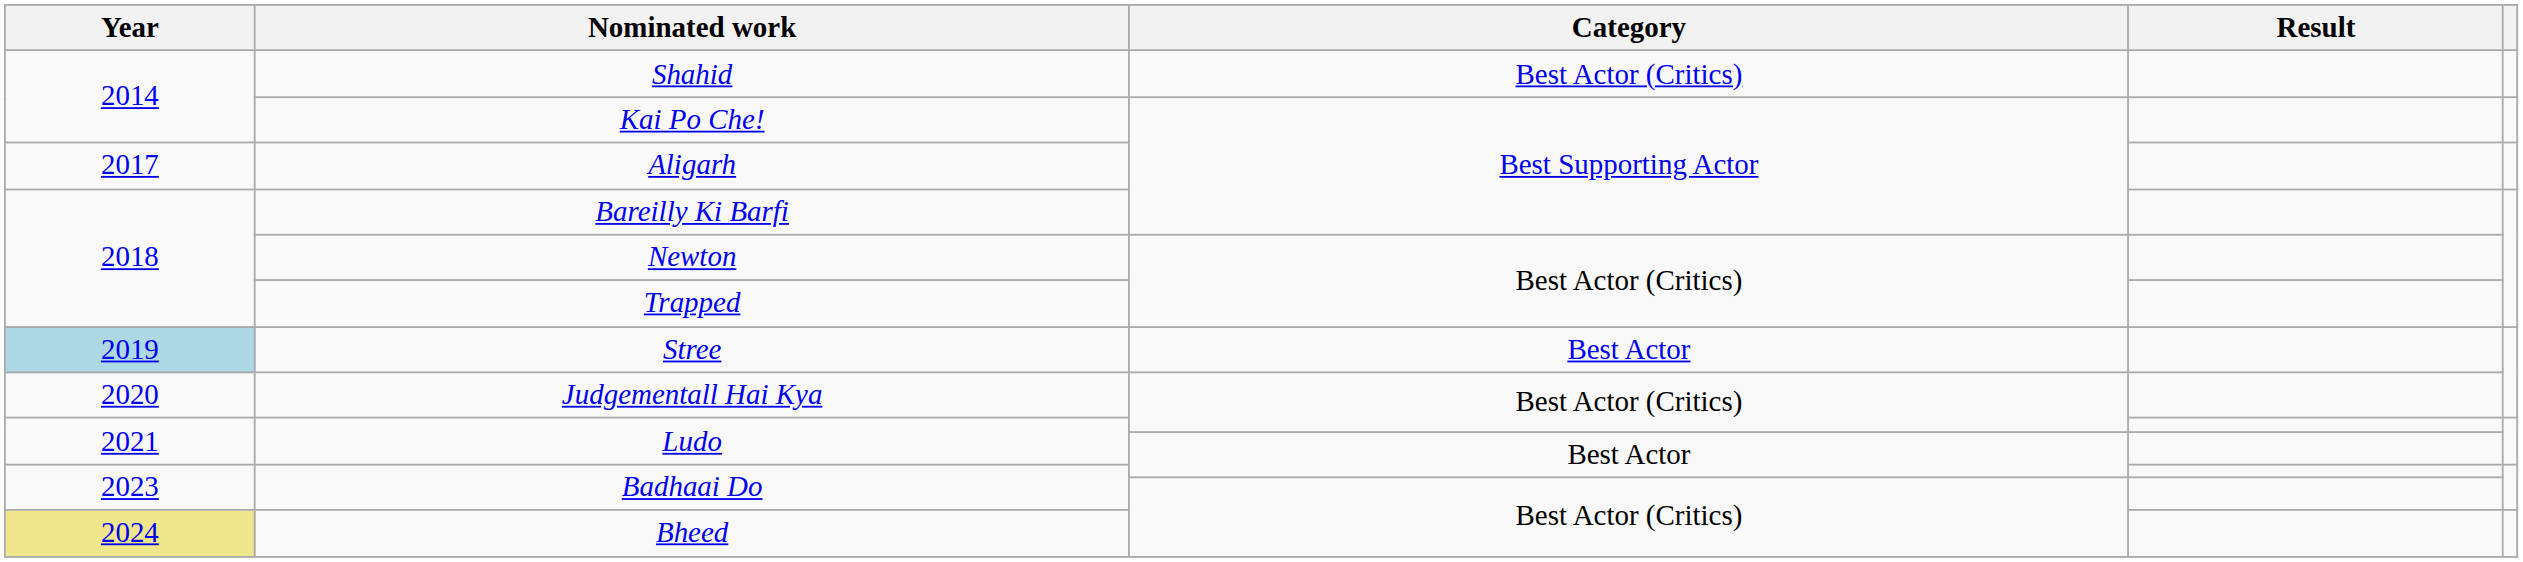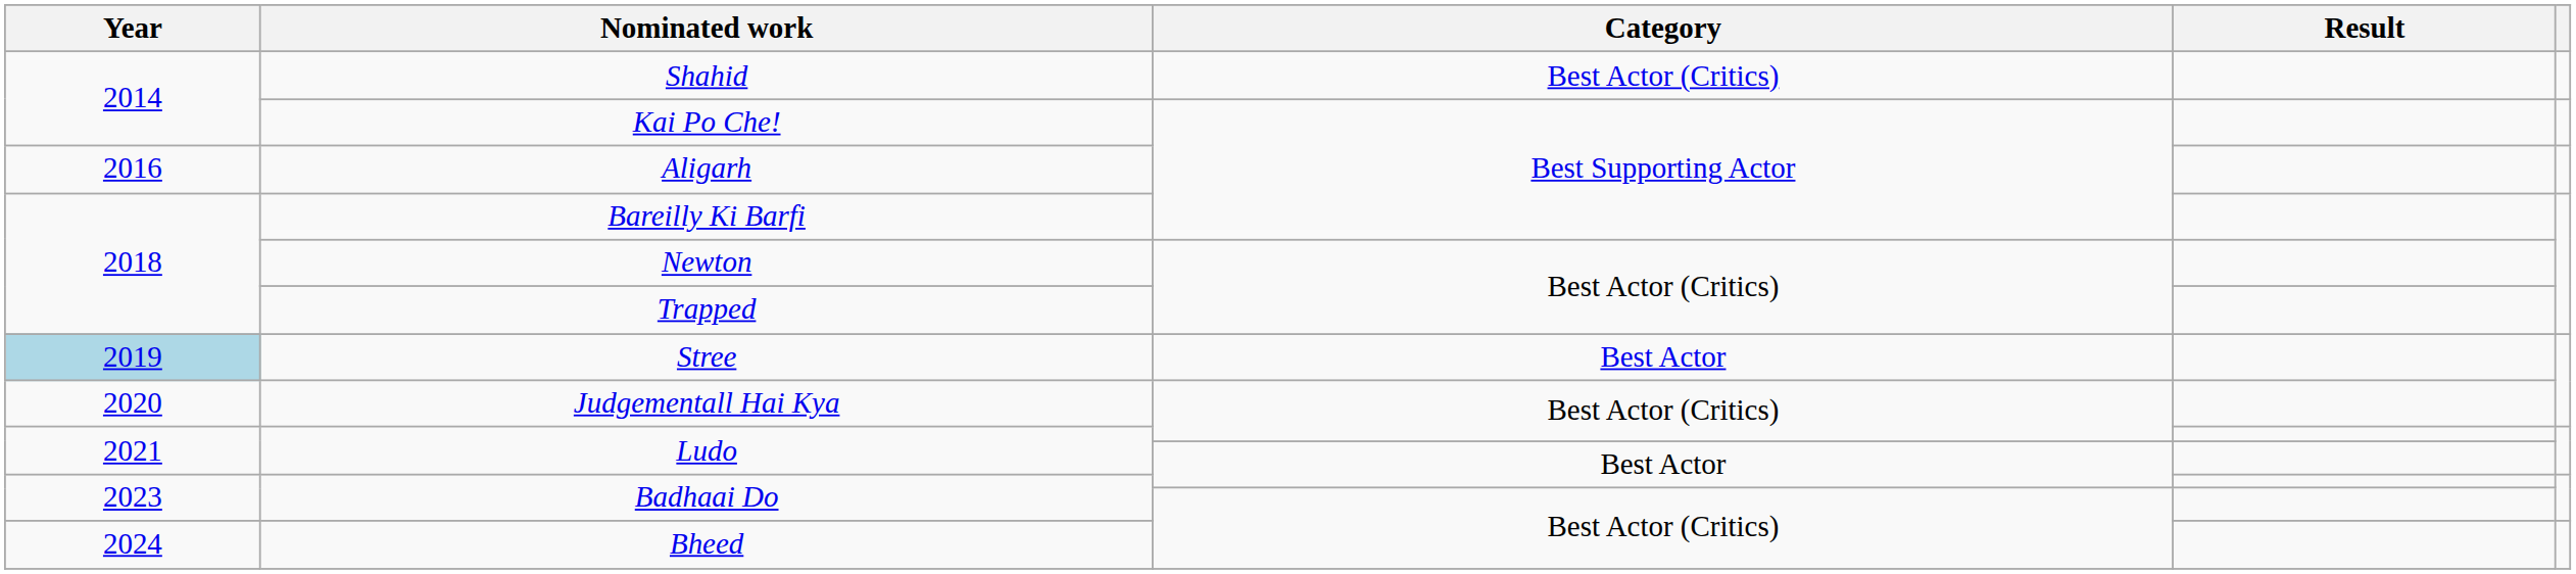 <table width="70%" class="wikitable plainrowheaders sortable">
 <tr>
 <th width="10%">Year</th>
 <th width="35%">Nominated work</th>
 <th width="40%">Category</th>
 <th width="15%">Result</th>
 <th scope="col" class="unsortable"></th>
 </tr>
 <tr>
 <td rowspan="2" align="center"><a href='#'>2014</a></td>
 <td align="center"><em><a href='#'>Shahid</a></em></td>
 <td align="center"><a href='#'>Best Actor (Critics)</a></td>
 <td></td>
 <td style="text-align:center;"></td>
 </tr>
 <tr>
 <td align="center"><em><a href='#'>Kai Po Che!</a></em></td>
 <td rowspan="3" align="center"><a href='#'>Best Supporting Actor</a></td>
 <td></td>
 <td style="text-align:center;"></td>
 </tr>
 <tr>
-<td align="center"><a href='#'>2017</a></td>
+<td align="center"><a href='#'>2016</a></td>
 <td align="center"><em><a href='#'>Aligarh</a></em></td>
 <td></td>
 <td style="text-align:center;"></td>
 </tr>
 <tr>
 <td rowspan="3" align="center"><a href='#'>2018</a></td>
 <td align="center"><em><a href='#'>Bareilly Ki Barfi</a></em></td>
 <td></td>
 <td rowspan="3" style="text-align:center;"></td>
 </tr>
 <tr>
 <td align="center"><em><a href='#'>Newton</a></em></td>
 <td align="center" rowspan="2">Best Actor (Critics)</td>
 <td></td>
 </tr>
 <tr>
 <td align="center"><em><a href='#'>Trapped</a></em></td>
 <td></td>
 </tr>
 <tr>
 <td align="center" style="background: lightblue;"><a href='#'>2019</a></td>
 <td align="center"><em><a href='#'>Stree</a></em></td>
 <td align="center"><a href='#'>Best Actor</a></td>
 <td></td>
 <td style="text-align:center;" rowspan="2"></td>
 </tr>
 <tr>
 <td align="center"><a href='#'>2020</a></td>
 <td align="center"><em><a href='#'>Judgementall Hai Kya</a></em></td>
 <td rowspan="2" align="center">Best Actor (Critics)</td>
 <td></td>
 </tr>
 <tr>
 <td align="center" rowspan="2"><a href='#'>2021</a></td>
 <td align="center" rowspan="2"><em><a href='#'>Ludo</a></em></td>
 <td></td>
 <td style="text-align:center;" rowspan="2"></td>
 </tr>
 <tr>
 <td align="center" rowspan="2">Best Actor</td>
 <td></td>
 </tr>
 <tr>
 <td align="center" rowspan="2"><a href='#'>2023</a></td>
 <td align="center" rowspan="2"><em><a href='#'>Badhaai Do</a></em></td>
 <td></td>
 <td style="text-align:center;" rowspan="2"></td>
 </tr>
 <tr>
 <td rowspan="2" align="center">Best Actor (Critics)</td>
 <td></td>
 </tr>
 <tr>
-<td align="center" style="background: khaki;"><a href='#'>2024</a></td>
+<td align="center"><a href='#'>2024</a></td>
 <td align="center"><em><a href='#'>Bheed</a></em></td>
 <td></td>
 <td></td>
 </tr>
 </table>
